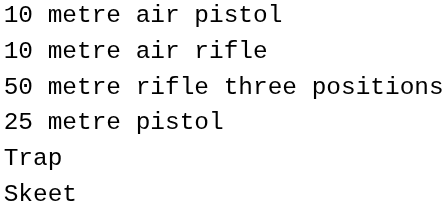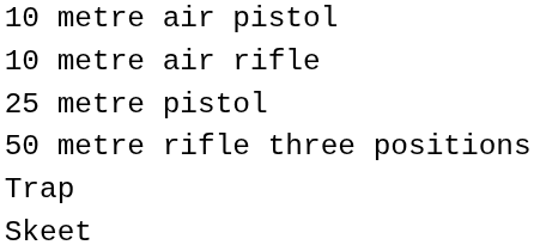 <table>
 <tr>
 <td>10 metre air pistol <br></td>
 <td></td>
 <td></td>
 <td></td>
 </tr>
 <tr>
 <td>10 metre air rifle <br></td>
 <td></td>
 <td></td>
 <td></td>
 </tr>
 <tr>
-<td>50 metre rifle three positions<br></td>
+<td>25 metre pistol <br></td>
 <td></td>
 <td></td>
 <td></td>
 </tr>
 <tr>
-<td>25 metre pistol <br></td>
+<td>50 metre rifle three positions<br></td>
 <td></td>
 <td></td>
 <td></td>
 </tr>
 <tr>
 <td>Trap <br></td>
 <td></td>
 <td></td>
 <td></td>
 </tr>
 <tr>
 <td>Skeet <br></td>
 <td></td>
 <td></td>
 <td></td>
 </tr>
 </table>
